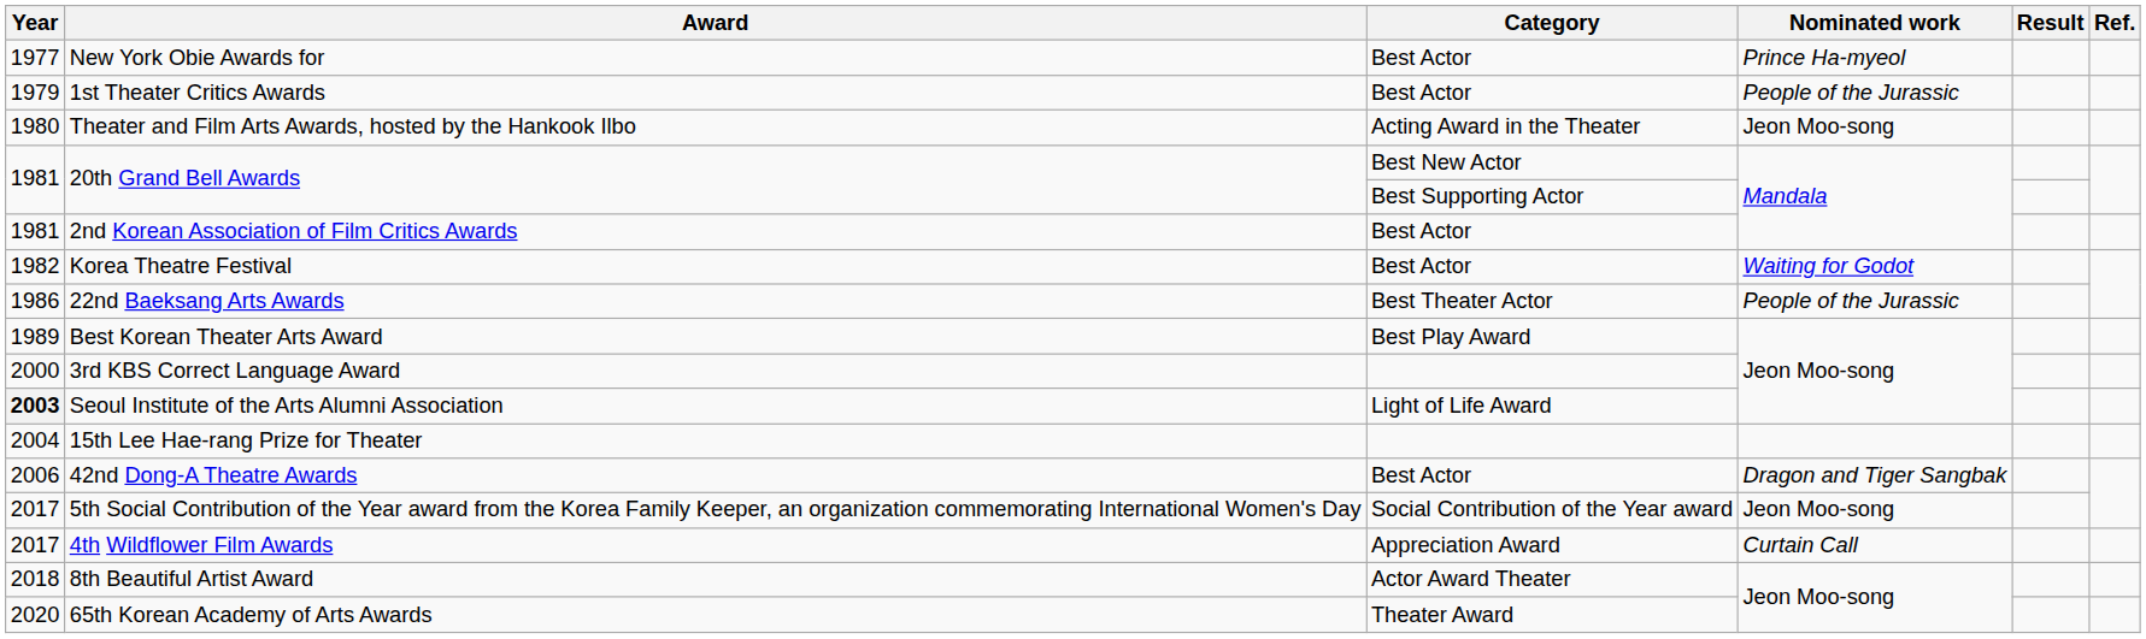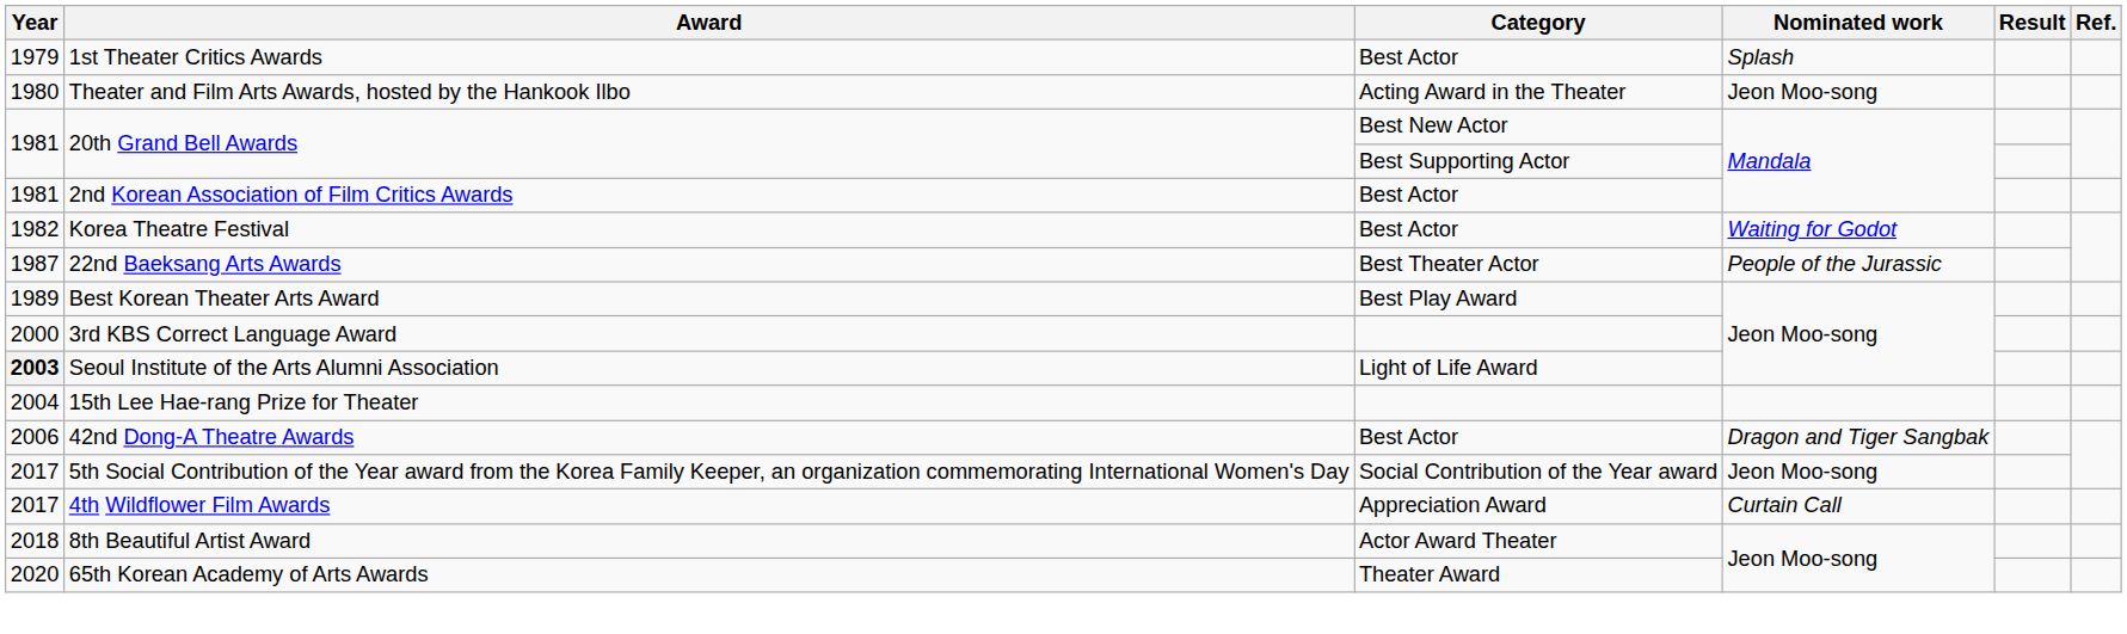 <table class="wikitable sortable plainrowheaders">
 <tr>
 <th>Year</th>
 <th>Award</th>
 <th>Category</th>
 <th>Nominated work</th>
 <th>Result</th>
 <th>Ref.</th>
 </tr>
 <tr>
-<td>1977</td>
-<td>New York Obie Awards for</td>
-<td>Best Actor</td>
-<td><em>Prince Ha-myeol</em></td>
-<td></td>
-<td></td>
-</tr>
-<tr>
 <td>1979</td>
 <td>1st Theater Critics Awards</td>
 <td>Best Actor</td>
-<td><em>People of the Jurassic</em></td>
+<td><em>Splash</em></td>
 <td></td>
 <td></td>
 </tr>
 <tr>
 <td>1980</td>
 <td>Theater and Film Arts Awards, hosted by the Hankook Ilbo</td>
 <td>Acting Award in the Theater</td>
 <td>Jeon Moo-song</td>
 <td></td>
 <td></td>
 </tr>
 <tr>
 <td rowspan="2">1981</td>
 <td rowspan="2">20th <a href='#'>Grand Bell Awards</a></td>
 <td>Best New Actor</td>
 <td rowspan="3"><em><a href='#'>Mandala</a></em></td>
 <td></td>
 <td rowspan="2"></td>
 </tr>
 <tr>
 <td>Best Supporting Actor</td>
 <td></td>
 </tr>
 <tr>
 <td>1981</td>
 <td>2nd <a href='#'>Korean Association of Film Critics Awards</a></td>
 <td>Best Actor</td>
 <td></td>
 <td></td>
 </tr>
 <tr>
 <td>1982</td>
 <td>Korea Theatre Festival</td>
 <td>Best Actor</td>
 <td><em><a href='#'>Waiting for Godot</a></em></td>
 <td></td>
 <td rowspan="2"></td>
 </tr>
 <tr>
-<td>1986</td>
+<td>1987</td>
 <td>22nd <a href='#'>Baeksang Arts Awards</a></td>
 <td>Best Theater Actor</td>
 <td><em>People of the Jurassic</em></td>
 <td></td>
 </tr>
 <tr>
 <td>1989</td>
 <td>Best Korean Theater Arts Award</td>
 <td>Best Play Award</td>
 <td rowspan="3">Jeon Moo-song</td>
 <td></td>
 <td></td>
 </tr>
 <tr>
 <td>2000</td>
 <td>3rd KBS Correct Language Award</td>
 <td></td>
 <td></td>
 <td></td>
 </tr>
 <tr>
 <th scope="row" rowspan="1">2003</th>
 <td>Seoul Institute of the Arts Alumni Association</td>
 <td>Light of Life Award</td>
 <td></td>
 <td style="text-align:center"></td>
 </tr>
 <tr>
 <td>2004</td>
 <td>15th Lee Hae-rang Prize for Theater</td>
 <td></td>
 <td></td>
 <td></td>
 <td></td>
 </tr>
 <tr>
 <td>2006</td>
 <td>42nd <a href='#'>Dong-A Theatre Awards</a></td>
 <td>Best Actor</td>
 <td><em>Dragon and Tiger Sangbak</em></td>
 <td></td>
 <td rowspan="2"></td>
 </tr>
 <tr>
 <td>2017</td>
 <td>5th Social Contribution of the Year award from the Korea Family Keeper, an organization commemorating International Women's Day</td>
 <td>Social Contribution of the Year award</td>
 <td>Jeon Moo-song</td>
 <td></td>
 </tr>
 <tr>
 <td>2017</td>
 <td><a href='#'>4th</a> <a href='#'>Wildflower Film Awards</a></td>
 <td>Appreciation Award</td>
 <td><em>Curtain Call</em></td>
 <td></td>
 <td></td>
 </tr>
 <tr>
 <td>2018</td>
 <td>8th Beautiful Artist Award</td>
 <td>Actor Award Theater</td>
 <td rowspan="2">Jeon Moo-song</td>
 <td></td>
 <td></td>
 </tr>
 <tr>
 <td>2020</td>
 <td>65th Korean Academy of Arts Awards</td>
 <td>Theater Award</td>
 <td></td>
 <td></td>
 </tr>
 </table>
